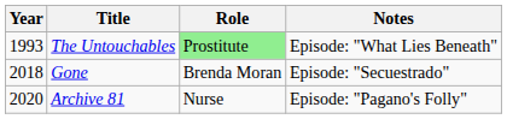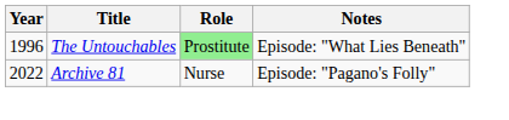 <table class="wikitable sortable">
 <tr>
 <th>Year</th>
 <th>Title</th>
 <th>Role</th>
 <th>Notes</th>
 </tr>
 <tr>
-<td>1993</td>
+<td>1996</td>
 <td><a href='#'><em>The Untouchables</em></a></td>
 <td style="background: lightgreen;">Prostitute</td>
 <td>Episode: "What Lies Beneath"</td>
 </tr>
 <tr>
-<td>2018</td>
-<td><a href='#'><em>Gone</em></a></td>
-<td>Brenda Moran</td>
-<td>Episode: "Secuestrado"</td>
-</tr>
-<tr>
-<td>2020</td>
+<td>2022</td>
 <td><em><a href='#'>Archive 81</a></em></td>
 <td>Nurse</td>
 <td>Episode: "Pagano's Folly"</td>
 </tr>
 </table>
